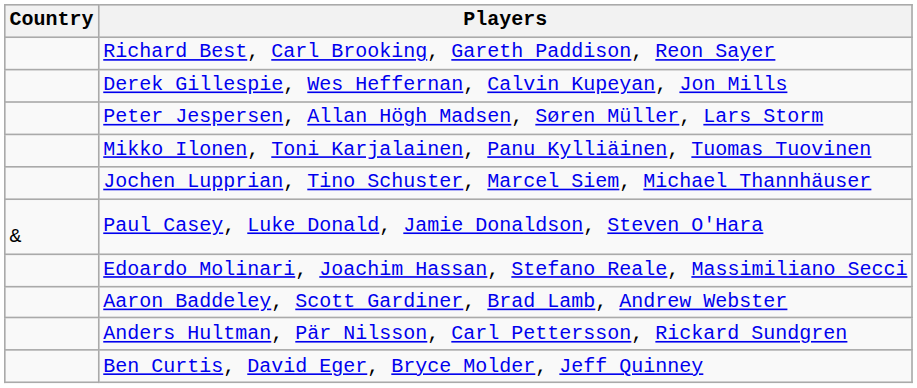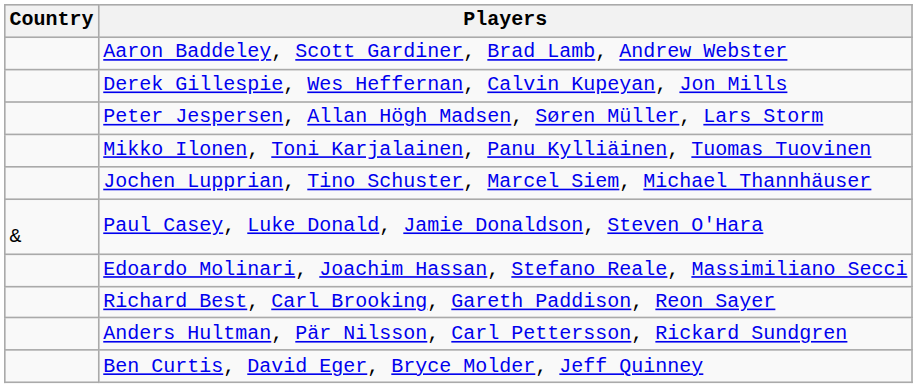 <table class="wikitable" style="font-size:95%;">
 <tr>
 <th>Country</th>
 <th>Players</th>
 </tr>
 <tr>
 <td></td>
-<td><a href='#'>Richard Best</a>, <a href='#'>Carl Brooking</a>, <a href='#'>Gareth Paddison</a>, <a href='#'>Reon Sayer</a></td>
+<td><a href='#'>Aaron Baddeley</a>, <a href='#'>Scott Gardiner</a>, <a href='#'>Brad Lamb</a>, <a href='#'>Andrew Webster</a></td>
 </tr>
 <tr>
 <td></td>
 <td><a href='#'>Derek Gillespie</a>, <a href='#'>Wes Heffernan</a>, <a href='#'>Calvin Kupeyan</a>, <a href='#'>Jon Mills</a></td>
 </tr>
 <tr>
 <td></td>
 <td><a href='#'>Peter Jespersen</a>, <a href='#'>Allan Högh Madsen</a>, <a href='#'>Søren Müller</a>, <a href='#'>Lars Storm</a></td>
 </tr>
 <tr>
 <td></td>
 <td><a href='#'>Mikko Ilonen</a>, <a href='#'>Toni Karjalainen</a>, <a href='#'>Panu Kylliäinen</a>, <a href='#'>Tuomas Tuovinen</a></td>
 </tr>
 <tr>
 <td></td>
 <td><a href='#'>Jochen Lupprian</a>, <a href='#'>Tino Schuster</a>, <a href='#'>Marcel Siem</a>, <a href='#'>Michael Thannhäuser</a></td>
 </tr>
 <tr>
 <td><br>& </td>
 <td><a href='#'>Paul Casey</a>, <a href='#'>Luke Donald</a>, <a href='#'>Jamie Donaldson</a>, <a href='#'>Steven O'Hara</a></td>
 </tr>
 <tr>
 <td></td>
 <td><a href='#'>Edoardo Molinari</a>, <a href='#'>Joachim Hassan</a>, <a href='#'>Stefano Reale</a>, <a href='#'>Massimiliano Secci</a></td>
 </tr>
 <tr>
 <td></td>
-<td><a href='#'>Aaron Baddeley</a>, <a href='#'>Scott Gardiner</a>, <a href='#'>Brad Lamb</a>, <a href='#'>Andrew Webster</a></td>
+<td><a href='#'>Richard Best</a>, <a href='#'>Carl Brooking</a>, <a href='#'>Gareth Paddison</a>, <a href='#'>Reon Sayer</a></td>
 </tr>
 <tr>
 <td></td>
 <td><a href='#'>Anders Hultman</a>, <a href='#'>Pär Nilsson</a>, <a href='#'>Carl Pettersson</a>, <a href='#'>Rickard Sundgren</a></td>
 </tr>
 <tr>
 <td></td>
 <td><a href='#'>Ben Curtis</a>, <a href='#'>David Eger</a>, <a href='#'>Bryce Molder</a>, <a href='#'>Jeff Quinney</a></td>
 </tr>
 </table>
